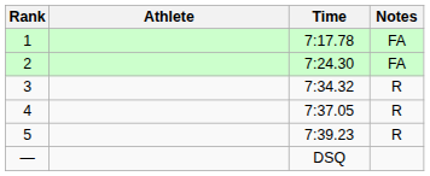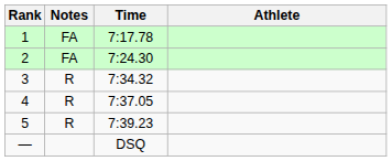 <table class=wikitable style="text-align:center">
 <tr>
 <th width=40>Rank</th>
+<th width=50>Notes</th>
+<th width=80>Time</th>
 <th width=250>Athlete</th>
-<th width=80>Time</th>
-<th width=50>Notes</th>
 </tr>
 <tr bgcolor="ccffcc">
 <td>1</td>
+<td>FA</td>
+<td>7:17.78</td>
 <td align=left></td>
-<td>7:17.78</td>
-<td>FA</td>
 </tr>
 <tr bgcolor="ccffcc">
 <td>2</td>
+<td>FA</td>
+<td>7:24.30</td>
 <td align=left></td>
-<td>7:24.30</td>
-<td>FA</td>
 </tr>
 <tr>
 <td>3</td>
+<td>R</td>
+<td>7:34.32</td>
 <td align=left></td>
-<td>7:34.32</td>
-<td>R</td>
 </tr>
 <tr>
 <td>4</td>
+<td>R</td>
+<td>7:37.05</td>
 <td align=left></td>
-<td>7:37.05</td>
-<td>R</td>
 </tr>
 <tr>
 <td>5</td>
+<td>R</td>
+<td>7:39.23</td>
 <td align=left></td>
-<td>7:39.23</td>
-<td>R</td>
 </tr>
 <tr>
 <td>—</td>
+<td></td>
+<td>DSQ</td>
 <td align=left></td>
-<td>DSQ</td>
-<td></td>
 </tr>
 </table>
